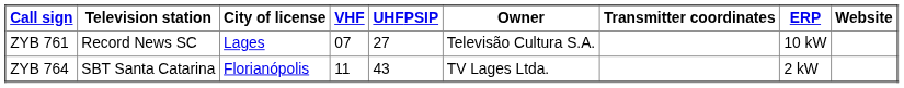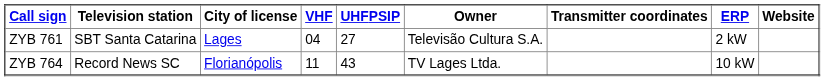 <table border = " 2 " cellpadding = " 4 " cellspacing = " 0 " style = " margin: 1em 1em 1em 0 ; border: 1px solid # aaa ; border-collapse : collapse ; font-size : 60 % ; ">
 <tr>
 <th><a href='#'>Call sign</a></th>
 <th>Television station</th>
 <th>City of license</th>
 <th><a href='#'>VHF</a></th>
 <th><a href='#'>UHF</a><a href='#'>PSIP</a></th>
 <th>Owner</th>
 <th>Transmitter coordinates</th>
 <th><a href='#'>ERP</a></th>
 <th>Website</th>
 </tr>
 <tr>
 <td>ZYB 761</td>
-<td>Record News SC</td>
+<td>SBT Santa Catarina</td>
 <td><a href='#'>Lages</a></td>
-<td>07</td>
+<td>04</td>
 <td>27</td>
 <td>Televisão Cultura S.A.</td>
+<td></td>
+<td>2 kW</td>
+<td></td>
+</tr>
+<tr>
+<td>ZYB 764</td>
+<td>Record News SC</td>
+<td><a href='#'>Florianópolis</a></td>
+<td>11</td>
+<td>43</td>
+<td>TV Lages Ltda.</td>
 <td></td>
 <td>10 kW</td>
 <td></td>
 </tr>
 <tr>
-<td>ZYB 764</td>
-<td>SBT Santa Catarina</td>
-<td><a href='#'>Florianópolis</a></td>
-<td>11</td>
-<td>43</td>
-<td>TV Lages Ltda.</td>
-<td></td>
-<td>2 kW</td>
-<td></td>
-</tr>
-<tr>
 </tr>
 </table>
